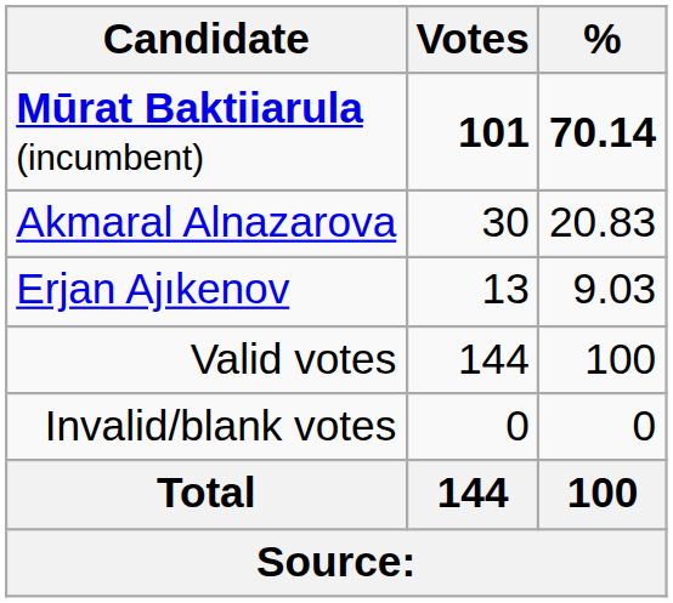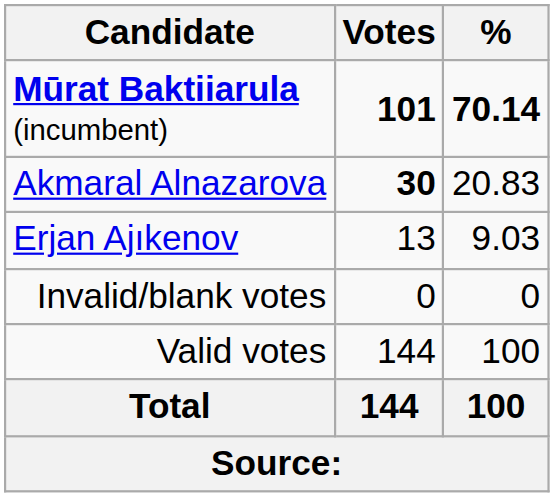 <table class="wikitable" style="text-align:right">
 <tr>
 <th>Candidate</th>
 <th>Votes</th>
 <th>%</th>
 </tr>
 <tr>
 <td align="left"><strong><a href='#'>Mūrat Baktiiarula</a></strong><br><small>(incumbent)</small></td>
 <td><strong>101</strong></td>
 <td><strong>70.14</strong></td>
 </tr>
 <tr>
 <td align="left"><a href='#'>Akmaral Alnazarova</a></td>
-<td>30</td>
+<td><strong>30</strong></td>
 <td>20.83</td>
 </tr>
 <tr>
 <td align="left"><a href='#'>Erjan Ajıkenov</a></td>
 <td>13</td>
 <td>9.03</td>
 </tr>
 <tr>
+<td>Invalid/blank votes</td>
+<td>0</td>
+<td>0</td>
+</tr>
+<tr>
 <td>Valid votes</td>
 <td>144</td>
 <td>100</td>
-</tr>
-<tr>
-<td>Invalid/blank votes</td>
-<td>0</td>
-<td>0</td>
 </tr>
 <tr>
 <th>Total</th>
 <th>144</th>
 <th>100</th>
 </tr>
 <tr>
 <th colspan="3">Source: </th>
 </tr>
 </table>
